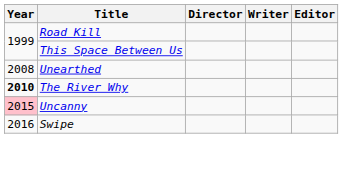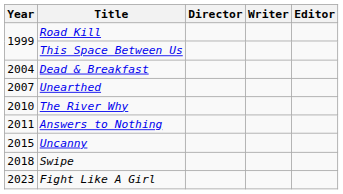 <table class="wikitable">
 <tr>
 <th>Year</th>
 <th>Title</th>
 <th>Director</th>
 <th>Writer</th>
 <th>Editor</th>
 </tr>
 <tr>
 <td rowspan=2>1999</td>
 <td><em><a href='#'>Road Kill</a></em></td>
 <td></td>
 <td></td>
 <td></td>
 </tr>
 <tr>
 <td><em><a href='#'>This Space Between Us</a></em></td>
 <td></td>
 <td></td>
 <td></td>
 </tr>
 <tr>
-<td>2008</td>
+<td>2004</td>
+<td><em><a href='#'>Dead & Breakfast</a></em></td>
+<td></td>
+<td></td>
+<td></td>
+</tr>
+<tr>
+<td>2007</td>
 <td><em><a href='#'>Unearthed</a></em></td>
 <td></td>
 <td></td>
 <td></td>
 </tr>
 <tr>
-<td><strong>2010</strong></td>
+<td>2010</td>
 <td><em><a href='#'>The River Why</a></em></td>
 <td></td>
 <td></td>
 <td></td>
 </tr>
 <tr>
-<td style="background: pink;">2015</td>
+<td>2011</td>
+<td><em><a href='#'>Answers to Nothing</a></em></td>
+<td></td>
+<td></td>
+<td></td>
+</tr>
+<tr>
+<td>2015</td>
 <td><em><a href='#'>Uncanny</a></em></td>
 <td></td>
 <td></td>
 <td></td>
 </tr>
 <tr>
-<td>2016</td>
+<td>2018</td>
 <td><em>Swipe</em></td>
 <td></td>
 <td></td>
 <td></td>
 </tr>
+<tr>
+<td>2023</td>
+<td><em>Fight Like A Girl</em></td>
+<td></td>
+<td></td>
+<td></td>
+</tr>
 </table>
